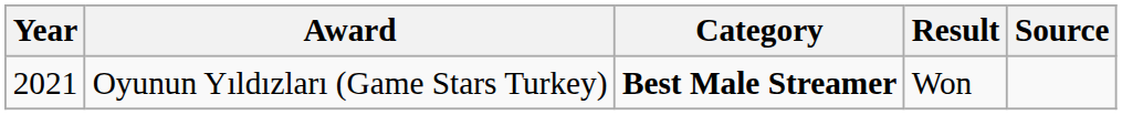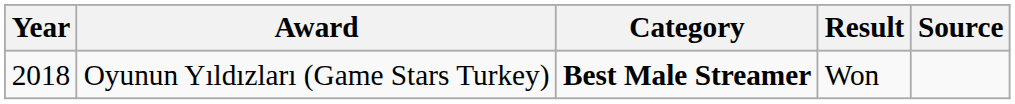 <table class="wikitable">
 <tr>
 <th>Year</th>
 <th>Award</th>
 <th>Category</th>
 <th>Result</th>
 <th>Source</th>
 </tr>
 <tr>
-<td>2021</td>
+<td>2018</td>
 <td>Oyunun Yıldızları (Game Stars Turkey)</td>
 <td><strong>Best Male Streamer</strong></td>
 <td>Won</td>
 <td></td>
 </tr>
 </table>
